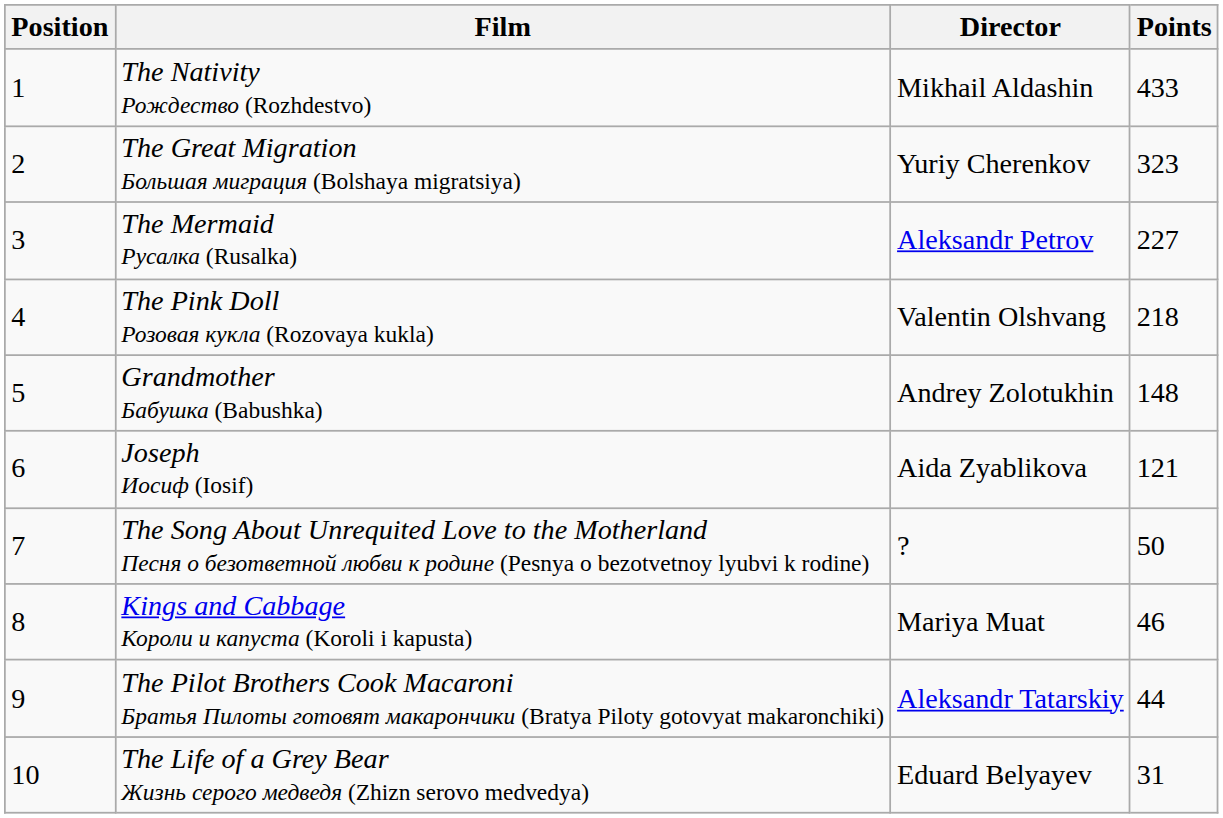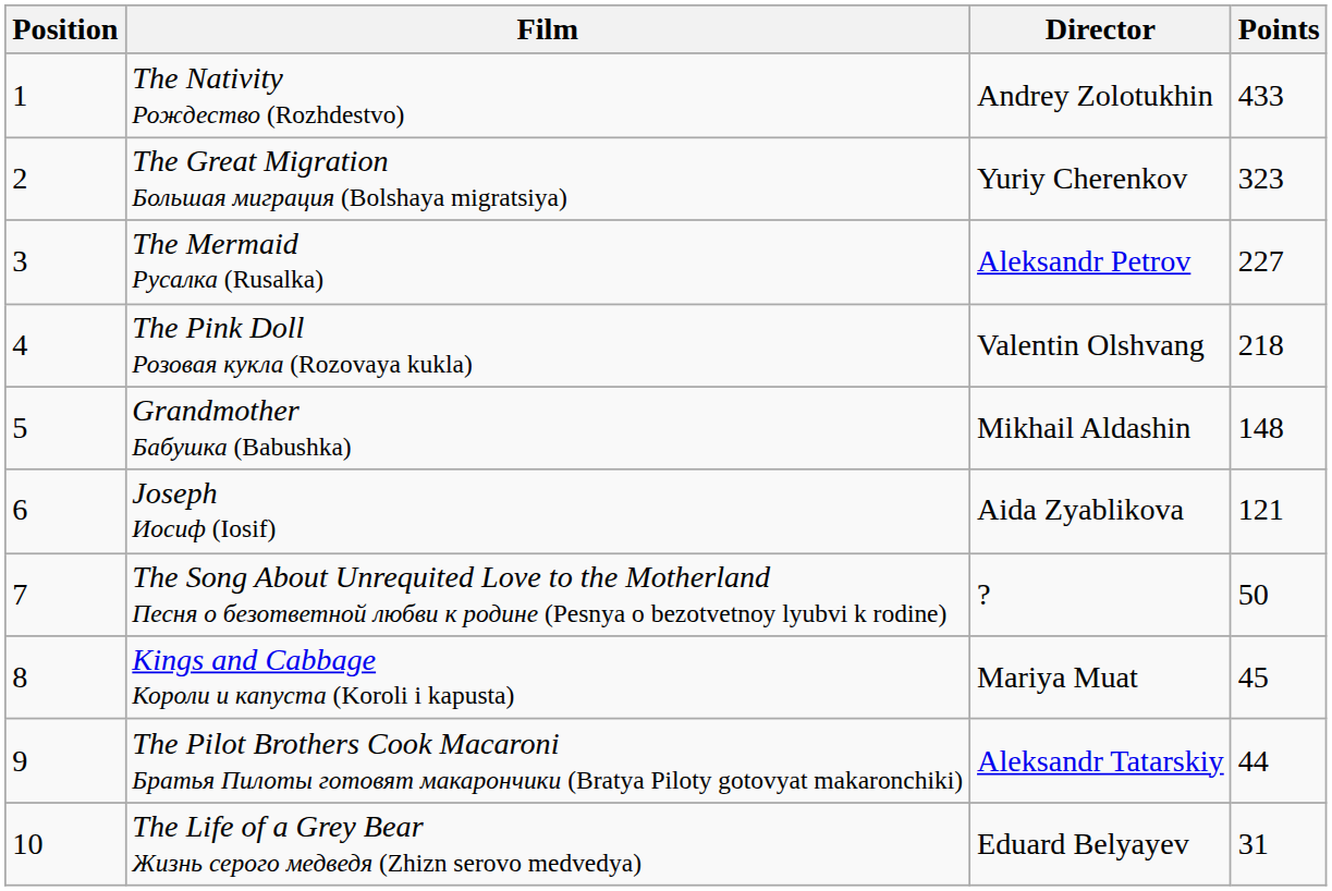 <table class="wikitable">
 <tr>
 <th>Position</th>
 <th>Film</th>
 <th>Director</th>
 <th>Points</th>
 </tr>
 <tr>
 <td>1</td>
 <td><em>The Nativity</em><br><small><em>Рождество</em> (Rozhdestvo)</small></td>
-<td>Mikhail Aldashin</td>
+<td>Andrey Zolotukhin</td>
 <td>433</td>
 </tr>
 <tr>
 <td>2</td>
 <td><em>The Great Migration</em><br><small><em>Большая миграция</em> (Bolshaya migratsiya)</small></td>
 <td>Yuriy Cherenkov</td>
 <td>323</td>
 </tr>
 <tr>
 <td>3</td>
 <td><em>The Mermaid</em><br><small><em>Русалка</em> (Rusalka)</small></td>
 <td><a href='#'>Aleksandr Petrov</a></td>
 <td>227</td>
 </tr>
 <tr>
 <td>4</td>
 <td><em>The Pink Doll</em><br><small><em>Розовая кукла</em> (Rozovaya kukla)</small></td>
 <td>Valentin Olshvang</td>
 <td>218</td>
 </tr>
 <tr>
 <td>5</td>
 <td><em>Grandmother</em><br><small><em>Бабушка</em> (Babushka)</small></td>
-<td>Andrey Zolotukhin</td>
+<td>Mikhail Aldashin</td>
 <td>148</td>
 </tr>
 <tr>
 <td>6</td>
 <td><em>Joseph</em><br><small><em>Иосиф</em> (Iosif)</small></td>
 <td>Aida Zyablikova</td>
 <td>121</td>
 </tr>
 <tr>
 <td>7</td>
 <td><em>The Song About Unrequited Love to the Motherland</em><br><small><em>Песня о безответной любви к родине</em> (Pesnya o bezotvetnoy lyubvi k rodine)</small></td>
 <td>?</td>
 <td>50</td>
 </tr>
 <tr>
 <td>8</td>
 <td><em><a href='#'>Kings and Cabbage</a></em> <br><small><em>Короли и капуста</em> (Koroli i kapusta)</small></td>
 <td>Mariya Muat</td>
-<td>46</td>
+<td>45</td>
 </tr>
 <tr>
 <td>9</td>
 <td><em>The Pilot Brothers Cook Macaroni</em> <br><small><em>Братья Пилоты готовят макарончики</em> (Bratya Piloty gotovyat makaronchiki)</small></td>
 <td><a href='#'>Aleksandr Tatarskiy</a></td>
 <td>44</td>
 </tr>
 <tr>
 <td>10</td>
 <td><em>The Life of a Grey Bear</em><br> <small><em>Жизнь серого медведя</em> (Zhizn serovo medvedya)</small></td>
 <td>Eduard Belyayev</td>
 <td>31</td>
 </tr>
 </table>
